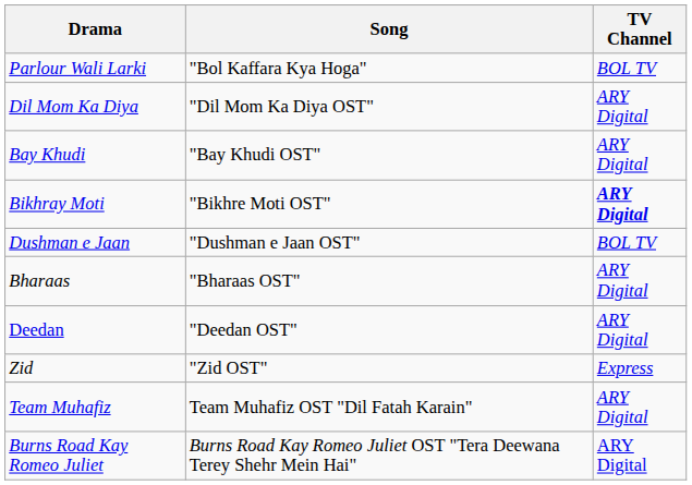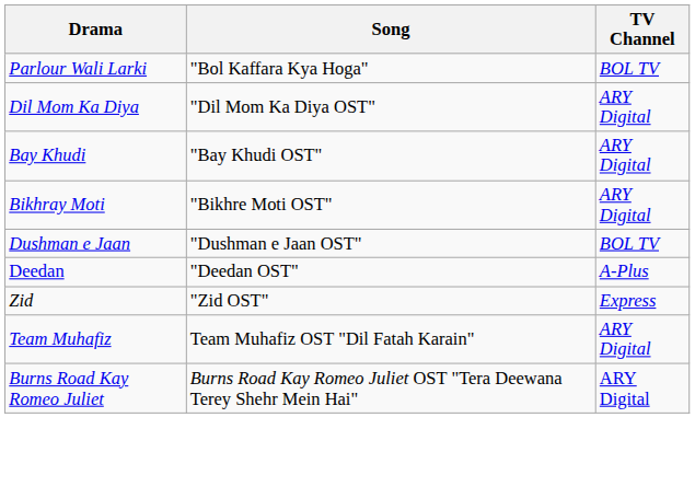 <table class="wikitable">
 <tr>
 <th>Drama</th>
 <th>Song</th>
 <th>TV Channel</th>
 </tr>
 <tr>
 <td><em><a href='#'>Parlour Wali Larki</a></em></td>
 <td>"Bol Kaffara Kya Hoga"</td>
 <td><em><a href='#'>BOL TV</a></em></td>
 </tr>
 <tr>
 <td><em><a href='#'>Dil Mom Ka Diya</a></em></td>
 <td>"Dil Mom Ka Diya OST"</td>
 <td><em><a href='#'>ARY Digital</a></em></td>
 </tr>
 <tr>
 <td><em><a href='#'>Bay Khudi</a></em></td>
 <td>"Bay Khudi OST"</td>
 <td><em><a href='#'>ARY Digital</a></em></td>
 </tr>
 <tr>
 <td><em><a href='#'>Bikhray Moti</a></em></td>
 <td>"Bikhre Moti OST"</td>
-<td><strong><em><a href='#'>ARY Digital</a></em></strong></td>
+<td><em><a href='#'>ARY Digital</a></em></td>
 </tr>
 <tr>
 <td><em><a href='#'>Dushman e Jaan</a></em></td>
 <td>"Dushman e Jaan OST"</td>
 <td><em><a href='#'>BOL TV</a></em></td>
 </tr>
 <tr>
-<td><em>Bharaas</em></td>
-<td>"Bharaas OST"</td>
-<td><em><a href='#'>ARY Digital</a></em></td>
-</tr>
-<tr>
 <td><a href='#'>Deedan</a></td>
 <td>"Deedan OST"</td>
-<td><em><a href='#'>ARY Digital</a></em></td>
+<td><em><a href='#'>A-Plus</a></em></td>
 </tr>
 <tr>
 <td><em>Zid</em></td>
 <td>"Zid OST"</td>
 <td><em><a href='#'>Express</a></em></td>
 </tr>
 <tr>
 <td><em><a href='#'>Team Muhafiz</a></em></td>
 <td>Team Muhafiz OST "Dil Fatah Karain"</td>
 <td><em><a href='#'>ARY Digital</a></em></td>
 </tr>
 <tr>
 <td><em><a href='#'>Burns Road Kay Romeo Juliet</a></em></td>
 <td><em>Burns Road Kay Romeo Juliet</em> OST "Tera Deewana Terey Shehr Mein Hai"</td>
 <td><a href='#'>ARY Digital</a></td>
 </tr>
 </table>
